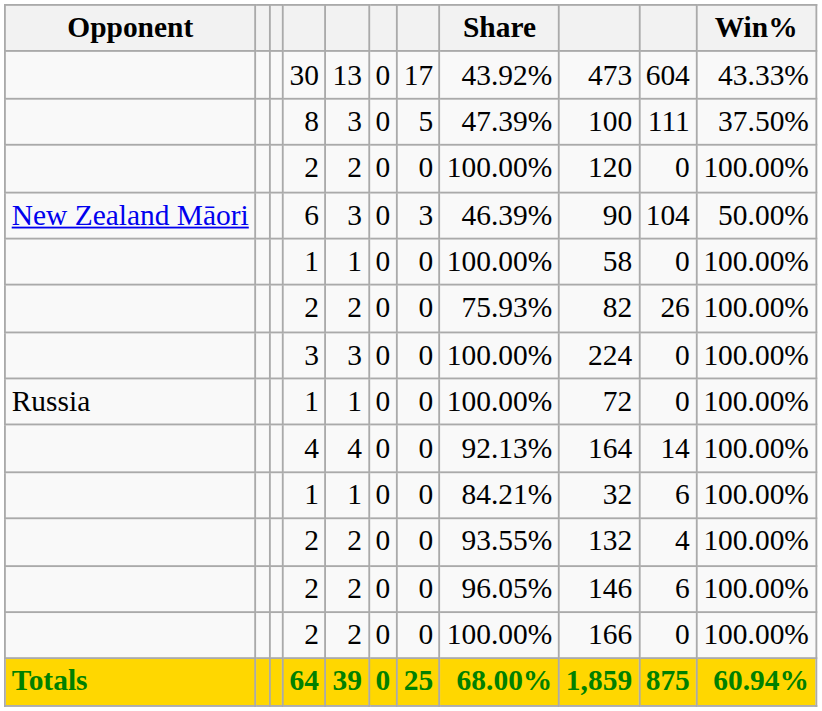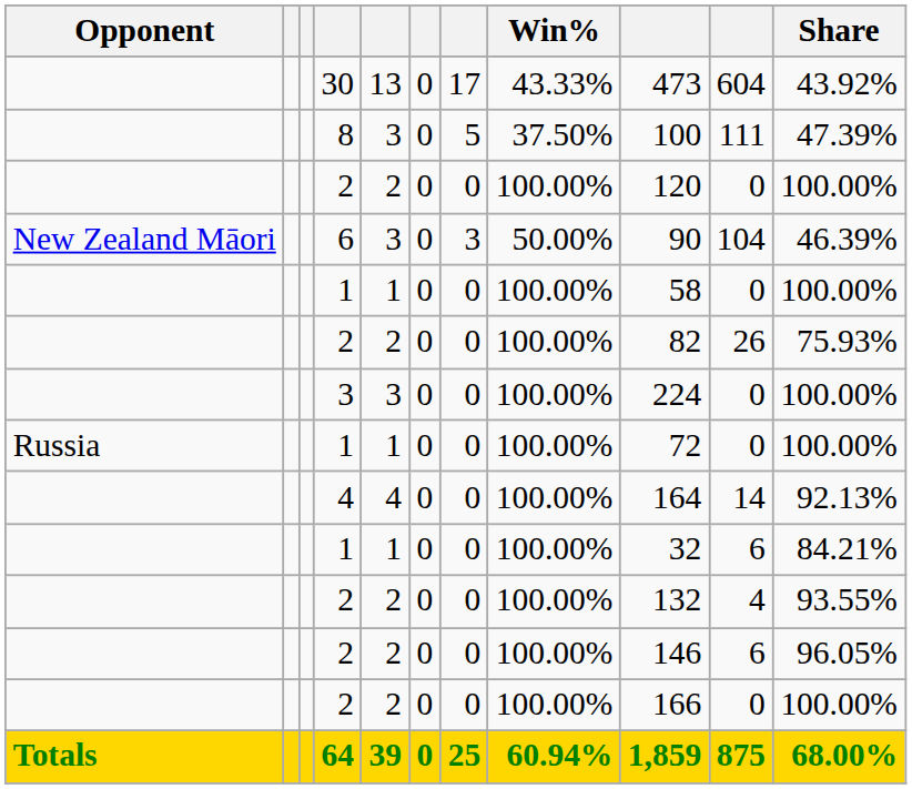 <table class="wikitable sortable" style="text-align:right;">
 <tr>
 <th>Opponent</th>
 <th></th>
 <th></th>
 <th></th>
 <th></th>
 <th></th>
 <th></th>
-<th>Share</th>
+<th>Win%</th>
 <th></th>
 <th></th>
-<th>Win%</th>
+<th>Share</th>
 </tr>
 <tr>
 <td align=left></td>
 <td></td>
 <td></td>
 <td>30</td>
 <td>13</td>
 <td>0</td>
 <td>17</td>
-<td>43.92%</td>
+<td>43.33%</td>
 <td>473</td>
 <td>604</td>
-<td>43.33%</td>
+<td>43.92%</td>
 </tr>
 <tr>
 <td align=left></td>
 <td></td>
 <td></td>
 <td>8</td>
 <td>3</td>
 <td>0</td>
 <td>5</td>
-<td>47.39%</td>
+<td>37.50%</td>
 <td>100</td>
 <td>111</td>
-<td>37.50%</td>
+<td>47.39%</td>
 </tr>
 <tr>
 <td align=left></td>
 <td></td>
 <td></td>
 <td>2</td>
 <td>2</td>
 <td>0</td>
 <td>0</td>
 <td>100.00%</td>
 <td>120</td>
 <td>0</td>
 <td>100.00%</td>
 </tr>
 <tr>
 <td align=left> <a href='#'>New Zealand Māori</a></td>
 <td></td>
 <td></td>
 <td>6</td>
 <td>3</td>
 <td>0</td>
 <td>3</td>
-<td>46.39%</td>
+<td>50.00%</td>
 <td>90</td>
 <td>104</td>
-<td>50.00%</td>
+<td>46.39%</td>
 </tr>
 <tr>
 <td align=left></td>
 <td></td>
 <td></td>
 <td>1</td>
 <td>1</td>
 <td>0</td>
 <td>0</td>
 <td>100.00%</td>
 <td>58</td>
 <td>0</td>
 <td>100.00%</td>
 </tr>
 <tr>
 <td align=left></td>
 <td></td>
 <td></td>
 <td>2</td>
 <td>2</td>
 <td>0</td>
 <td>0</td>
-<td>75.93%</td>
+<td>100.00%</td>
 <td>82</td>
 <td>26</td>
-<td>100.00%</td>
+<td>75.93%</td>
 </tr>
 <tr>
 <td align=left></td>
 <td></td>
 <td></td>
 <td>3</td>
 <td>3</td>
 <td>0</td>
 <td>0</td>
 <td>100.00%</td>
 <td>224</td>
 <td>0</td>
 <td>100.00%</td>
 </tr>
 <tr>
 <td align=left> Russia</td>
 <td></td>
 <td></td>
 <td>1</td>
 <td>1</td>
 <td>0</td>
 <td>0</td>
 <td>100.00%</td>
 <td>72</td>
 <td>0</td>
 <td>100.00%</td>
 </tr>
 <tr>
 <td align=left></td>
 <td></td>
 <td></td>
 <td>4</td>
 <td>4</td>
 <td>0</td>
 <td>0</td>
-<td>92.13%</td>
+<td>100.00%</td>
 <td>164</td>
 <td>14</td>
-<td>100.00%</td>
+<td>92.13%</td>
 </tr>
 <tr>
 <td align=left></td>
 <td></td>
 <td></td>
 <td>1</td>
 <td>1</td>
 <td>0</td>
 <td>0</td>
-<td>84.21%</td>
+<td>100.00%</td>
 <td>32</td>
 <td>6</td>
-<td>100.00%</td>
+<td>84.21%</td>
 </tr>
 <tr>
 <td align=left></td>
 <td></td>
 <td></td>
 <td>2</td>
 <td>2</td>
 <td>0</td>
 <td>0</td>
-<td>93.55%</td>
+<td>100.00%</td>
 <td>132</td>
 <td>4</td>
-<td>100.00%</td>
+<td>93.55%</td>
 </tr>
 <tr>
 <td align=left></td>
 <td></td>
 <td></td>
 <td>2</td>
 <td>2</td>
 <td>0</td>
 <td>0</td>
-<td>96.05%</td>
+<td>100.00%</td>
 <td>146</td>
 <td>6</td>
-<td>100.00%</td>
+<td>96.05%</td>
 </tr>
 <tr>
 <td align=left></td>
 <td></td>
 <td></td>
 <td>2</td>
 <td>2</td>
 <td>0</td>
 <td>0</td>
 <td>100.00%</td>
 <td>166</td>
 <td>0</td>
 <td>100.00%</td>
 </tr>
 <tr style="background: gold; color:green;">
 <td align=left><strong>Totals</strong></td>
 <td><strong></strong></td>
 <td><strong></strong></td>
 <td><strong>64</strong></td>
 <td><strong>39</strong></td>
 <td><strong>0</strong></td>
 <td><strong>25</strong></td>
-<td><strong>68.00%</strong></td>
+<td><strong>60.94%</strong></td>
 <td><strong>1,859</strong></td>
 <td><strong>875</strong></td>
-<td><strong>60.94%</strong></td>
+<td><strong>68.00%</strong></td>
 </tr>
 </table>
